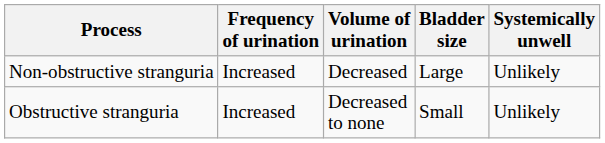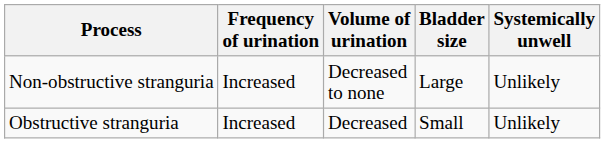 <table class="wikitable">
 <tr>
 <th><strong>Process</strong></th>
 <th><strong>Frequency</strong><br><strong>of urination</strong></th>
 <th><strong>Volume of</strong><br><strong>urination</strong></th>
 <th><strong>Bladder</strong><br><strong>size</strong></th>
 <th><strong>Systemically</strong><br><strong>unwell</strong></th>
 </tr>
 <tr>
 <td>Non-obstructive stranguria</td>
 <td>Increased</td>
-<td>Decreased</td>
+<td>Decreased<br>to none</td>
 <td>Large</td>
 <td>Unlikely</td>
 </tr>
 <tr>
 <td>Obstructive stranguria</td>
 <td>Increased</td>
-<td>Decreased<br>to none</td>
+<td>Decreased</td>
 <td>Small</td>
 <td>Unlikely</td>
 </tr>
 </table>
